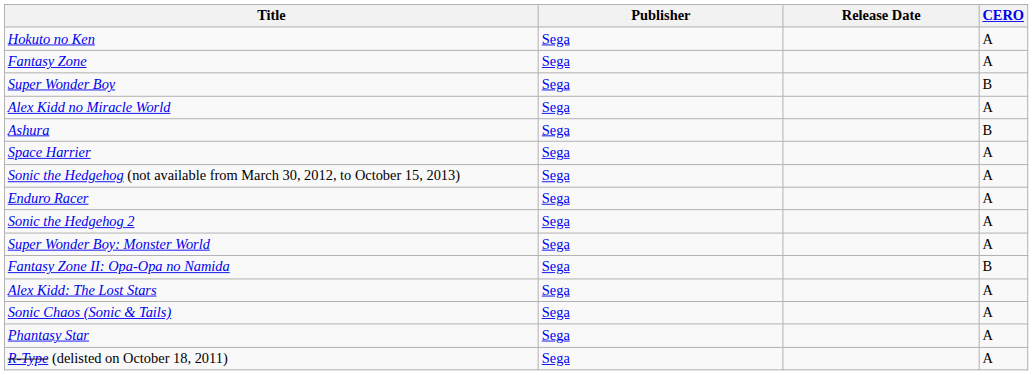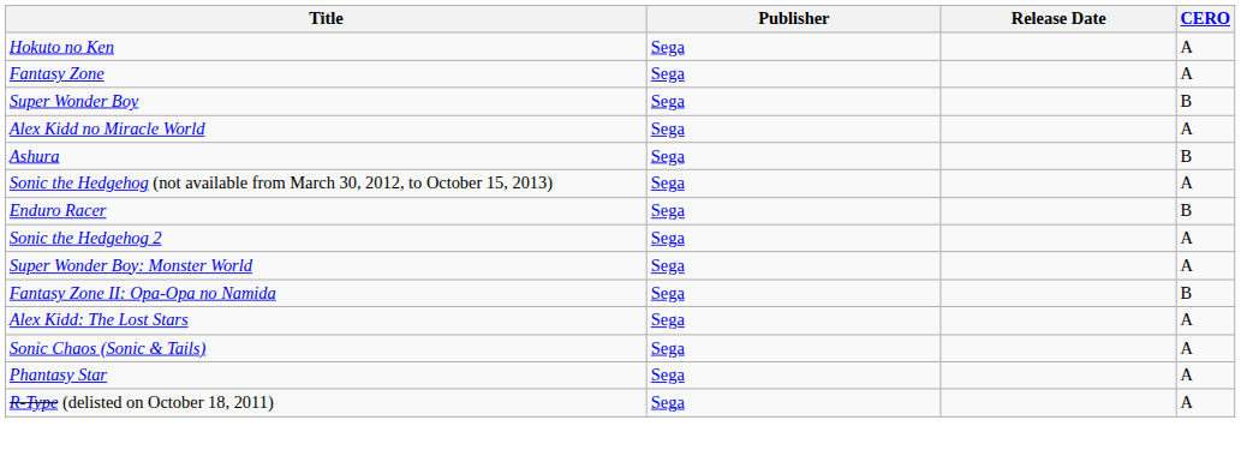 <table class="wikitable sortable" style="width:90%">
 <tr>
 <th width="55%">Title</th>
 <th width="25%">Publisher</th>
 <th width="20%">Release Date</th>
 <th width="10%"><a href='#'>CERO</a></th>
 </tr>
 <tr>
 <td><em><a href='#'>Hokuto no Ken</a></em></td>
 <td><a href='#'>Sega</a></td>
 <td></td>
 <td>A</td>
 </tr>
 <tr>
 <td><em><a href='#'>Fantasy Zone</a></em></td>
 <td><a href='#'>Sega</a></td>
 <td></td>
 <td>A</td>
 </tr>
 <tr>
 <td><em><a href='#'>Super Wonder Boy</a></em></td>
 <td><a href='#'>Sega</a></td>
 <td></td>
 <td>B</td>
 </tr>
 <tr>
 <td><em><a href='#'>Alex Kidd no Miracle World</a></em></td>
 <td><a href='#'>Sega</a></td>
 <td></td>
 <td>A</td>
 </tr>
 <tr>
 <td><em><a href='#'>Ashura</a></em></td>
 <td><a href='#'>Sega</a></td>
 <td></td>
 <td>B</td>
 </tr>
 <tr>
-<td><em><a href='#'>Space Harrier</a></em></td>
-<td><a href='#'>Sega</a></td>
-<td></td>
-<td>A</td>
-</tr>
-<tr>
 <td><em><a href='#'>Sonic the Hedgehog</a></em> (not available from March 30, 2012, to October 15, 2013)</td>
 <td><a href='#'>Sega</a></td>
 <td></td>
 <td>A</td>
 </tr>
 <tr>
 <td><em><a href='#'>Enduro Racer</a></em></td>
 <td><a href='#'>Sega</a></td>
 <td></td>
-<td>A</td>
+<td>B</td>
 </tr>
 <tr>
 <td><em><a href='#'>Sonic the Hedgehog 2</a></em></td>
 <td><a href='#'>Sega</a></td>
 <td></td>
 <td>A</td>
 </tr>
 <tr>
 <td><em><a href='#'>Super Wonder Boy: Monster World</a></em></td>
 <td><a href='#'>Sega</a></td>
 <td></td>
 <td>A</td>
 </tr>
 <tr>
 <td><em><a href='#'>Fantasy Zone II: Opa-Opa no Namida</a></em></td>
 <td><a href='#'>Sega</a></td>
 <td></td>
 <td>B</td>
 </tr>
 <tr>
 <td><em><a href='#'>Alex Kidd: The Lost Stars</a></em></td>
 <td><a href='#'>Sega</a></td>
 <td></td>
 <td>A</td>
 </tr>
 <tr>
 <td><em><a href='#'>Sonic Chaos (Sonic & Tails)</a></em></td>
 <td><a href='#'>Sega</a></td>
 <td></td>
 <td>A</td>
 </tr>
 <tr>
 <td><em><a href='#'>Phantasy Star</a></em></td>
 <td><a href='#'>Sega</a></td>
 <td></td>
 <td>A</td>
 </tr>
 <tr>
 <td><s><em><a href='#'>R-Type</a></em></s> (delisted on October 18, 2011)</td>
 <td><a href='#'>Sega</a></td>
 <td></td>
 <td>A</td>
 </tr>
 </table>
